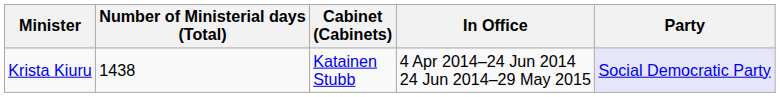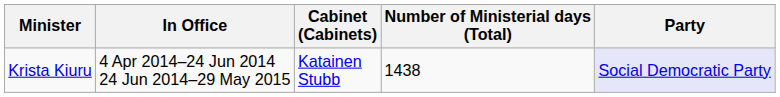 <table class="wikitable">
 <tr>
 <th>Minister</th>
+<th>In Office</th>
+<th>Cabinet<br>(Cabinets)</th>
 <th>Number of Ministerial days <br>(Total)</th>
-<th>Cabinet<br>(Cabinets)</th>
-<th>In Office</th>
 <th>Party</th>
 </tr>
 <tr>
 <td><a href='#'>Krista Kiuru</a></td>
+<td>4 Apr 2014–24 Jun 2014<br>24 Jun 2014–29 May 2015</td>
+<td><a href='#'>Katainen</a><br><a href='#'>Stubb</a></td>
 <td>1438</td>
-<td><a href='#'>Katainen</a><br><a href='#'>Stubb</a></td>
-<td>4 Apr 2014–24 Jun 2014<br>24 Jun 2014–29 May 2015</td>
 <td style="background: lavender;"><a href='#'>Social Democratic Party</a></td>
 </tr>
 </table>
